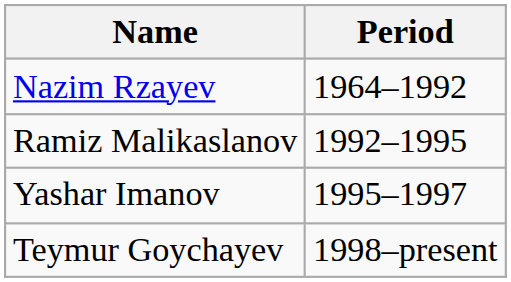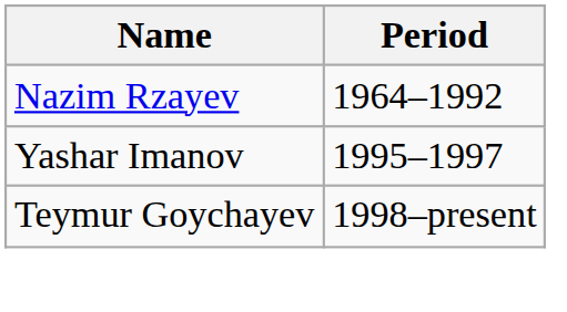 <table class="wikitable">
 <tr>
 <th>Name</th>
 <th>Period</th>
 </tr>
 <tr>
 <td><a href='#'>Nazim Rzayev</a></td>
 <td>1964–1992</td>
 </tr>
 <tr>
-<td>Ramiz Malikaslanov</td>
-<td>1992–1995</td>
-</tr>
-<tr>
 <td>Yashar Imanov</td>
 <td>1995–1997</td>
 </tr>
 <tr>
 <td>Teymur Goychayev</td>
 <td>1998–present</td>
 </tr>
 </table>
